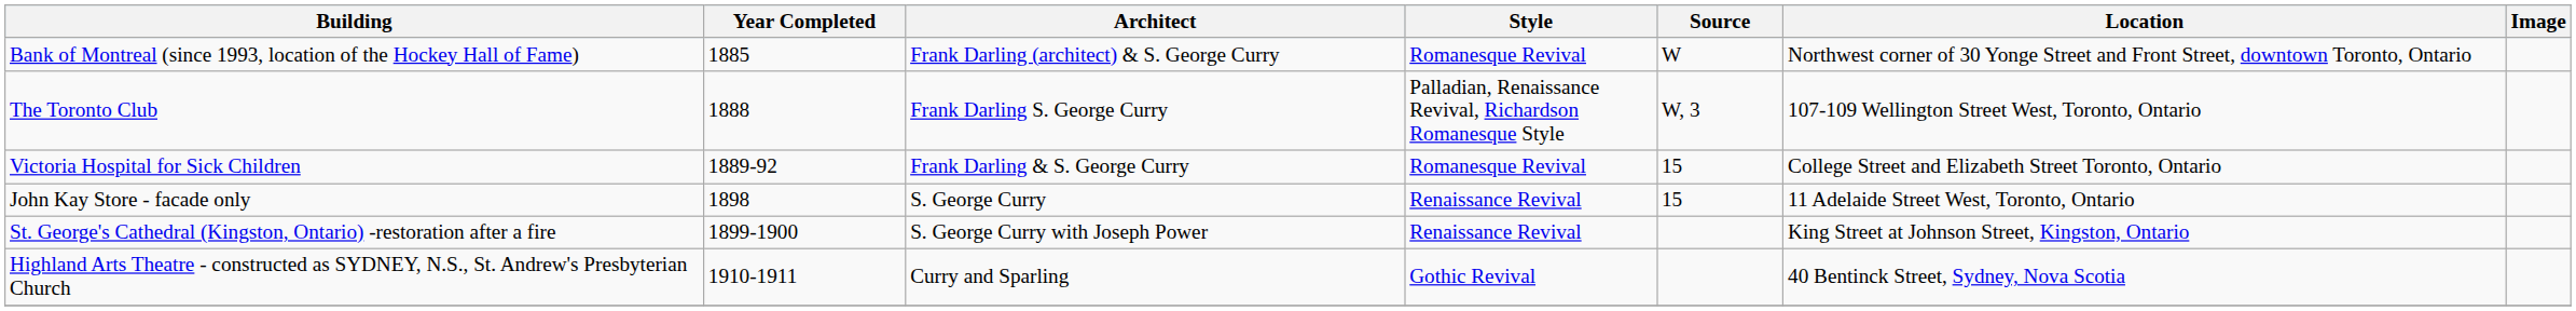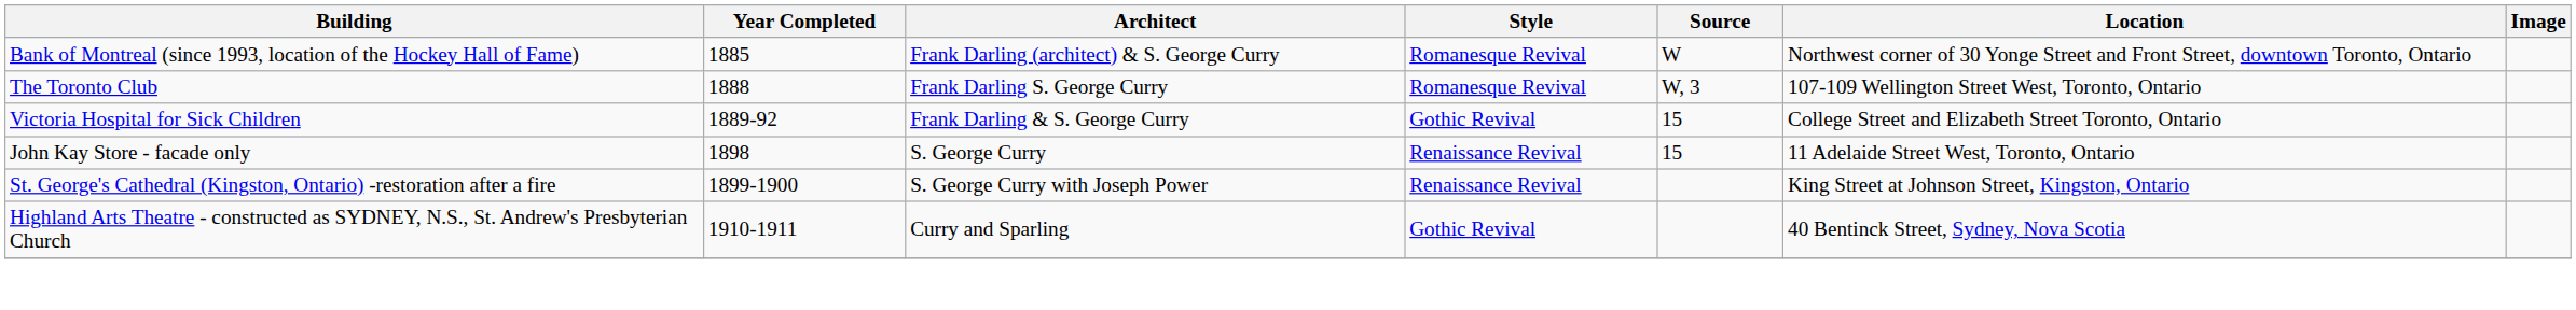 <table class="wikitable" style="margin:1em auto;">
 <tr style="background:lightblue;">
 <th width=28%>Building</th>
 <th width=8%>Year Completed</th>
 <th width=20%>Architect</th>
 <th width=10%>Style</th>
 <th width=5%>Source</th>
 <th width=32%>Location</th>
 <th width=7%>Image</th>
 </tr>
 <tr>
 <td><a href='#'>Bank of Montreal</a> (since 1993, location of the <a href='#'>Hockey Hall of Fame</a>)</td>
 <td>1885</td>
 <td><a href='#'>Frank Darling (architect)</a> & S. George Curry</td>
 <td><a href='#'>Romanesque Revival</a></td>
 <td>W</td>
 <td>Northwest corner of 30 Yonge Street and Front Street, <a href='#'>downtown</a> Toronto, Ontario</td>
 <td></td>
 </tr>
 <tr>
 <td><a href='#'>The Toronto Club</a></td>
 <td>1888</td>
 <td><a href='#'>Frank Darling</a>  S. George Curry</td>
-<td>Palladian, Renaissance Revival, <a href='#'>Richardson Romanesque</a> Style</td>
+<td><a href='#'>Romanesque Revival</a></td>
 <td>W, 3</td>
 <td>107-109 Wellington Street West, Toronto, Ontario</td>
 <td></td>
 </tr>
 <tr>
 <td><a href='#'>Victoria Hospital for Sick Children</a></td>
 <td>1889-92</td>
 <td><a href='#'>Frank Darling</a> & S. George Curry</td>
-<td><a href='#'>Romanesque Revival</a></td>
+<td><a href='#'>Gothic Revival</a></td>
 <td>15</td>
 <td>College Street and Elizabeth Street Toronto, Ontario</td>
 <td></td>
 </tr>
 <tr>
 <td>John Kay Store - facade only</td>
 <td>1898</td>
 <td>S. George Curry</td>
 <td><a href='#'>Renaissance Revival</a></td>
 <td>15</td>
 <td>11 Adelaide Street West, Toronto, Ontario</td>
 <td></td>
 </tr>
 <tr>
 <td><a href='#'>St. George's Cathedral (Kingston, Ontario)</a> -restoration after a fire </td>
 <td>1899-1900</td>
 <td>S. George Curry with Joseph Power</td>
 <td><a href='#'>Renaissance Revival</a></td>
 <td></td>
 <td>King Street at Johnson Street, <a href='#'>Kingston, Ontario</a></td>
 <td></td>
 </tr>
 <tr>
 <td><a href='#'>Highland Arts Theatre</a> - constructed as SYDNEY, N.S., St. Andrew's Presbyterian Church </td>
 <td>1910-1911</td>
 <td>Curry and Sparling</td>
 <td><a href='#'>Gothic Revival</a></td>
 <td></td>
 <td>40  Bentinck Street, <a href='#'>Sydney, Nova Scotia</a></td>
 <td></td>
 </tr>
 <tr>
 </tr>
 </table>
